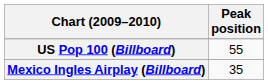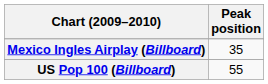 <table class="wikitable sortable plainrowheaders" style="text-align:center;">
 <tr>
 <th>Chart (2009–2010)</th>
 <th>Peak<br>position</th>
 </tr>
 <tr>
 </tr>
 <tr>
 </tr>
 <tr>
 </tr>
 <tr>
 </tr>
 <tr>
 </tr>
 <tr>
 </tr>
 <tr>
-<th scope="row">US <a href='#'>Pop 100</a> (<em><a href='#'>Billboard</a></em>)</th>
-<td>55</td>
+<th scope="row"><a href='#'>Mexico Ingles Airplay</a> (<em><a href='#'>Billboard</a></em>)</th>
+<td>35</td>
 </tr>
 <tr>
 </tr>
 <tr>
 </tr>
 <tr>
 </tr>
 <tr>
 </tr>
 <tr>
 </tr>
 <tr>
-<th scope="row"><a href='#'>Mexico Ingles Airplay</a> (<em><a href='#'>Billboard</a></em>)</th>
-<td>35</td>
+<th scope="row">US <a href='#'>Pop 100</a> (<em><a href='#'>Billboard</a></em>)</th>
+<td>55</td>
 </tr>
 </table>
